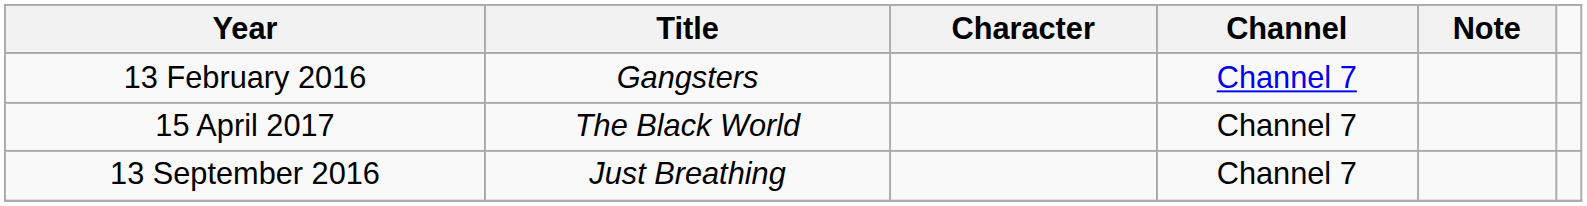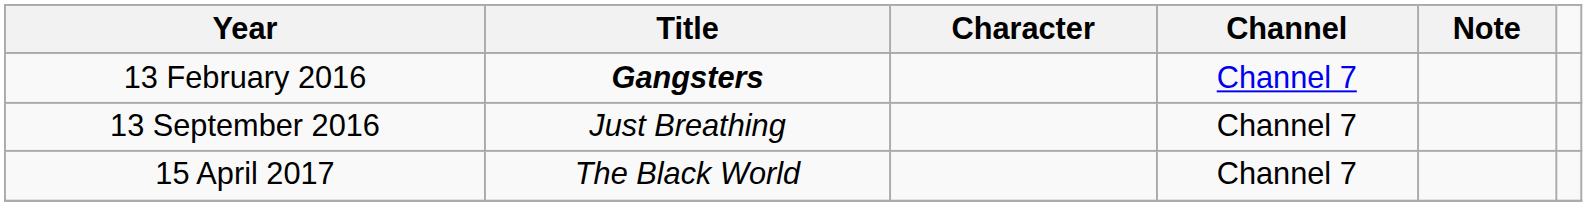 <table class="wikitable" width="65%">
 <tr>
 <th>Year</th>
 <th>Title</th>
 <th>Character</th>
 <th>Channel</th>
 <th>Note</th>
 <td class="unsortable"></td>
 </tr>
 <tr align="center">
 <td>13 February 2016</td>
-<td><em>Gangsters</em></td>
+<td><strong><em>Gangsters</em></strong></td>
 <td></td>
 <td><a href='#'>Channel 7</a></td>
+<td></td>
+<td></td>
+</tr>
+<tr align="center">
+<td>13 September 2016</td>
+<td><em>Just Breathing</em></td>
+<td></td>
+<td>Channel 7</td>
 <td></td>
 <td></td>
 </tr>
 <tr align="center">
 <td>15 April 2017</td>
 <td><em>The Black World</em></td>
 <td></td>
 <td>Channel 7</td>
 <td></td>
 <td></td>
 </tr>
 <tr align="center">
-<td>13 September 2016</td>
-<td><em>Just Breathing</em></td>
-<td></td>
-<td>Channel 7</td>
-<td></td>
-<td></td>
-</tr>
-<tr align="center">
 </tr>
 </table>
